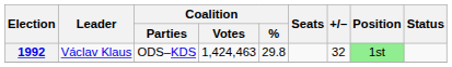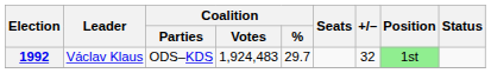 <table class=wikitable style="text-align: center;">
 <tr>
 <th rowspan=2>Election</th>
 <th rowspan=2>Leader</th>
 <th colspan=3>Coalition</th>
 <th rowspan=2>Seats</th>
 <th rowspan=2>+/–</th>
 <th rowspan=2>Position</th>
 <th rowspan=2>Status</th>
 </tr>
 <tr>
 <th>Parties</th>
 <th>Votes</th>
 <th>%</th>
 </tr>
 <tr>
 <th><a href='#'>1992</a></th>
 <td><a href='#'>Václav Klaus</a></td>
 <td>ODS–<a href='#'>KDS</a></td>
-<td>1,424,463</td>
-<td>29.8</td>
+<td>1,924,483</td>
+<td>29.7</td>
 <td></td>
 <td> 32</td>
 <td style="background: lightgreen;"> 1st</td>
 <td></td>
 </tr>
 <tr>
 </tr>
 </table>
